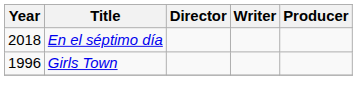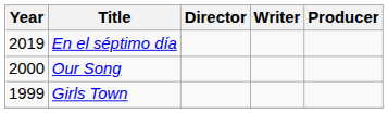 <table class="wikitable">
 <tr>
 <th>Year</th>
 <th>Title</th>
 <th>Director</th>
 <th>Writer</th>
 <th>Producer</th>
 </tr>
 <tr>
-<td>2018</td>
+<td>2019</td>
 <td><em><a href='#'>En el séptimo día</a></em></td>
 <td></td>
 <td></td>
 <td></td>
 </tr>
 <tr>
-<td>1996</td>
+<td>2000</td>
+<td><em><a href='#'>Our Song</a></em></td>
+<td></td>
+<td></td>
+<td></td>
+</tr>
+<tr>
+<td>1999</td>
 <td><em><a href='#'>Girls Town</a></em></td>
 <td></td>
 <td></td>
 <td></td>
 </tr>
 <tr>
 </tr>
 </table>
